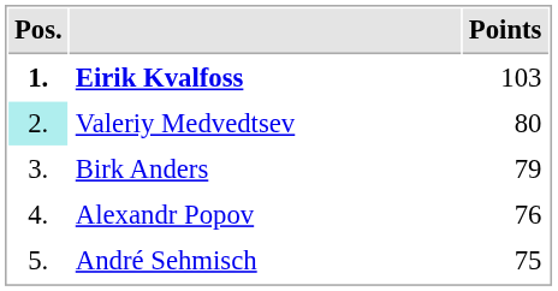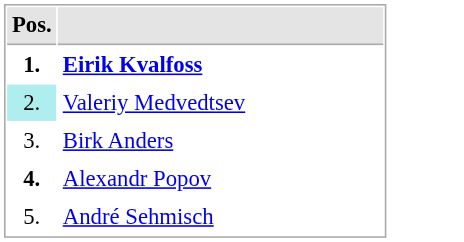 <table cellspacing="1" cellpadding="3" style="border:1px solid #AAAAAA;font-size:90%">
 <tr bgcolor="#E4E4E4">
 <th style="border-bottom:1px solid #AAAAAA" width=10>Pos.</th>
 <th style="border-bottom:1px solid #AAAAAA" width=200></th>
-<th style="border-bottom:1px solid #AAAAAA" width=20>Points</th>
 </tr>
 <tr>
 <td align="center"><strong>1.</strong></td>
 <td> <strong><a href='#'>Eirik Kvalfoss</a></strong></td>
-<td align="right">103</td>
 </tr>
 <tr>
 <td align="center" style="background: paleturquoise;">2.</td>
 <td> <a href='#'>Valeriy Medvedtsev</a></td>
-<td align="right">80</td>
 </tr>
 <tr>
 <td align="center">3.</td>
 <td> <a href='#'>Birk Anders</a></td>
-<td align="right">79</td>
 </tr>
 <tr>
-<td align="center">4.</td>
+<td align="center"><strong>4.</strong></td>
 <td> <a href='#'>Alexandr Popov</a></td>
-<td align="right">76</td>
 </tr>
 <tr>
 <td align="center">5.</td>
 <td> <a href='#'>André Sehmisch</a></td>
-<td align="right">75</td>
 </tr>
 </table>
